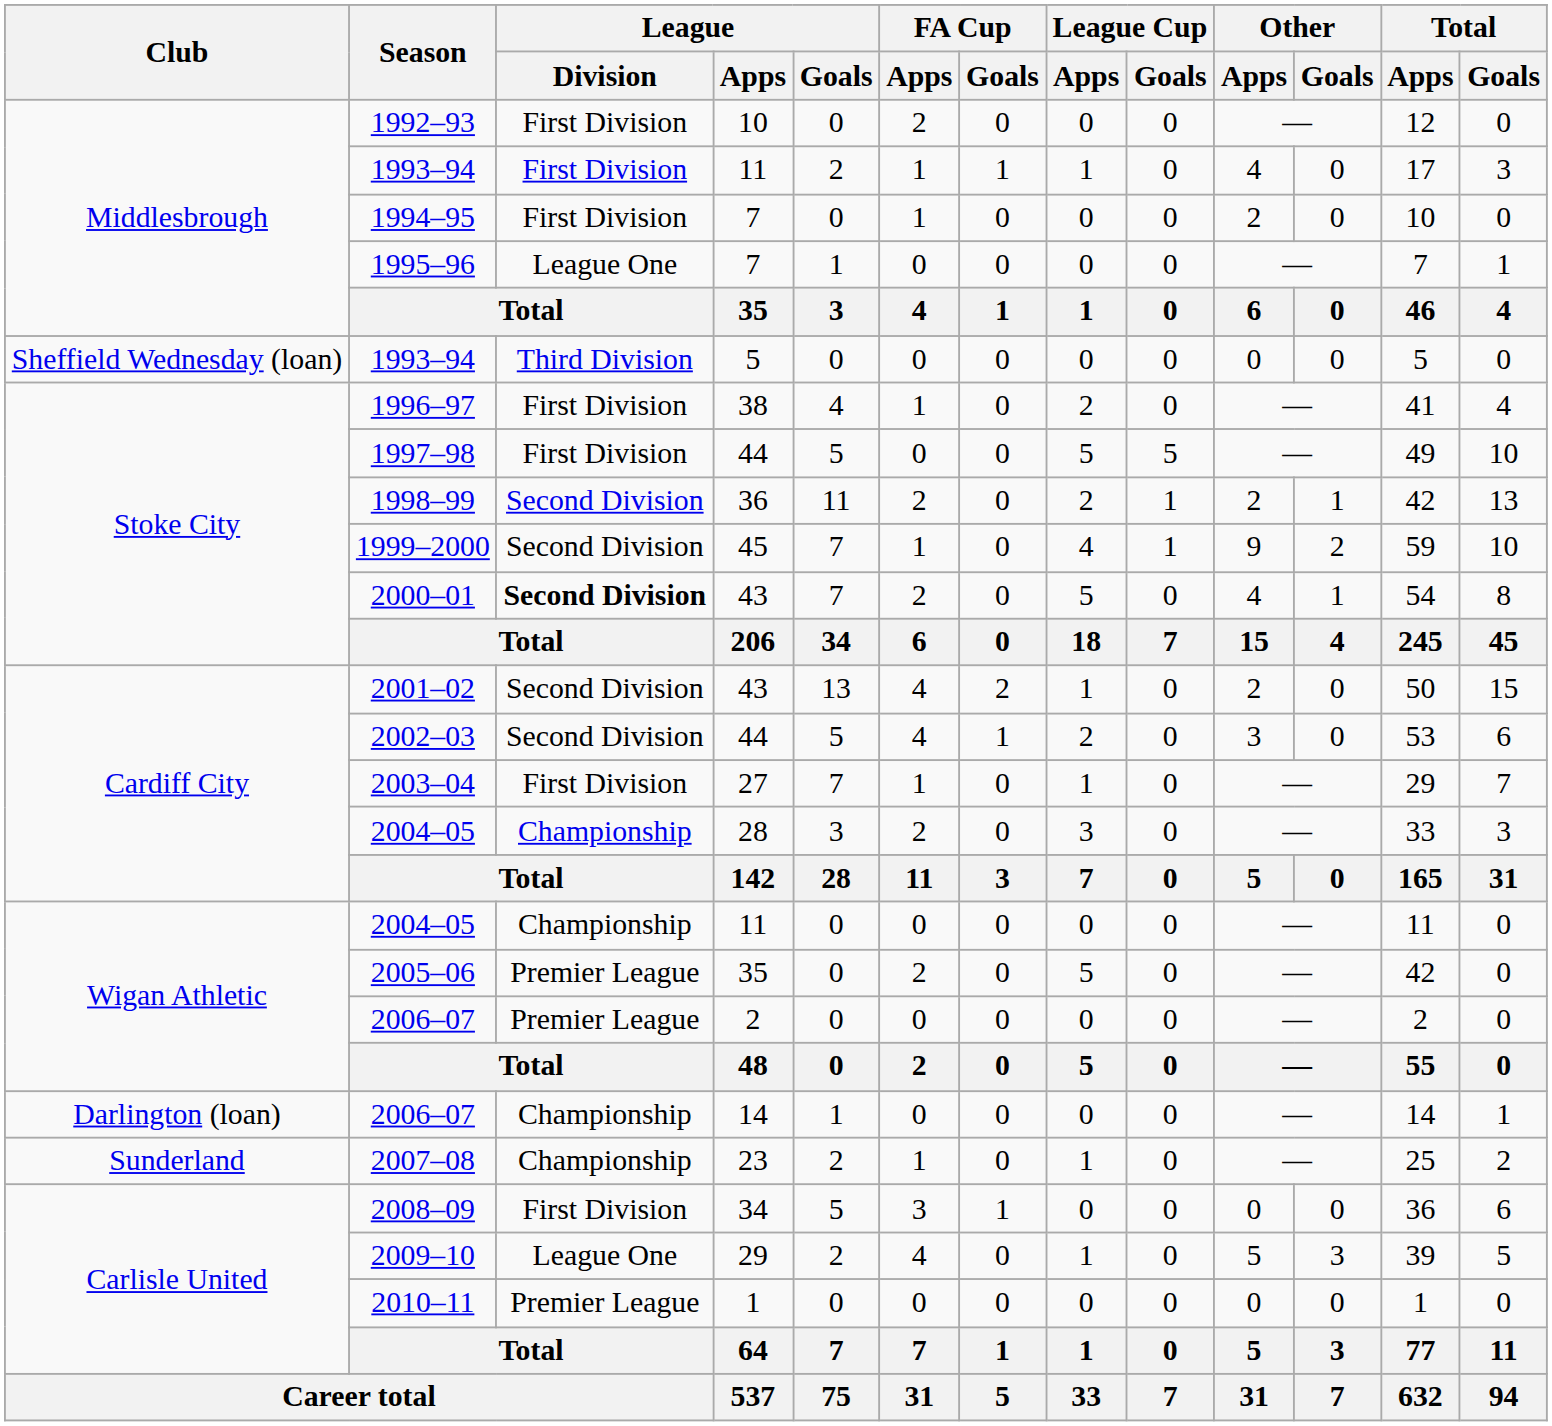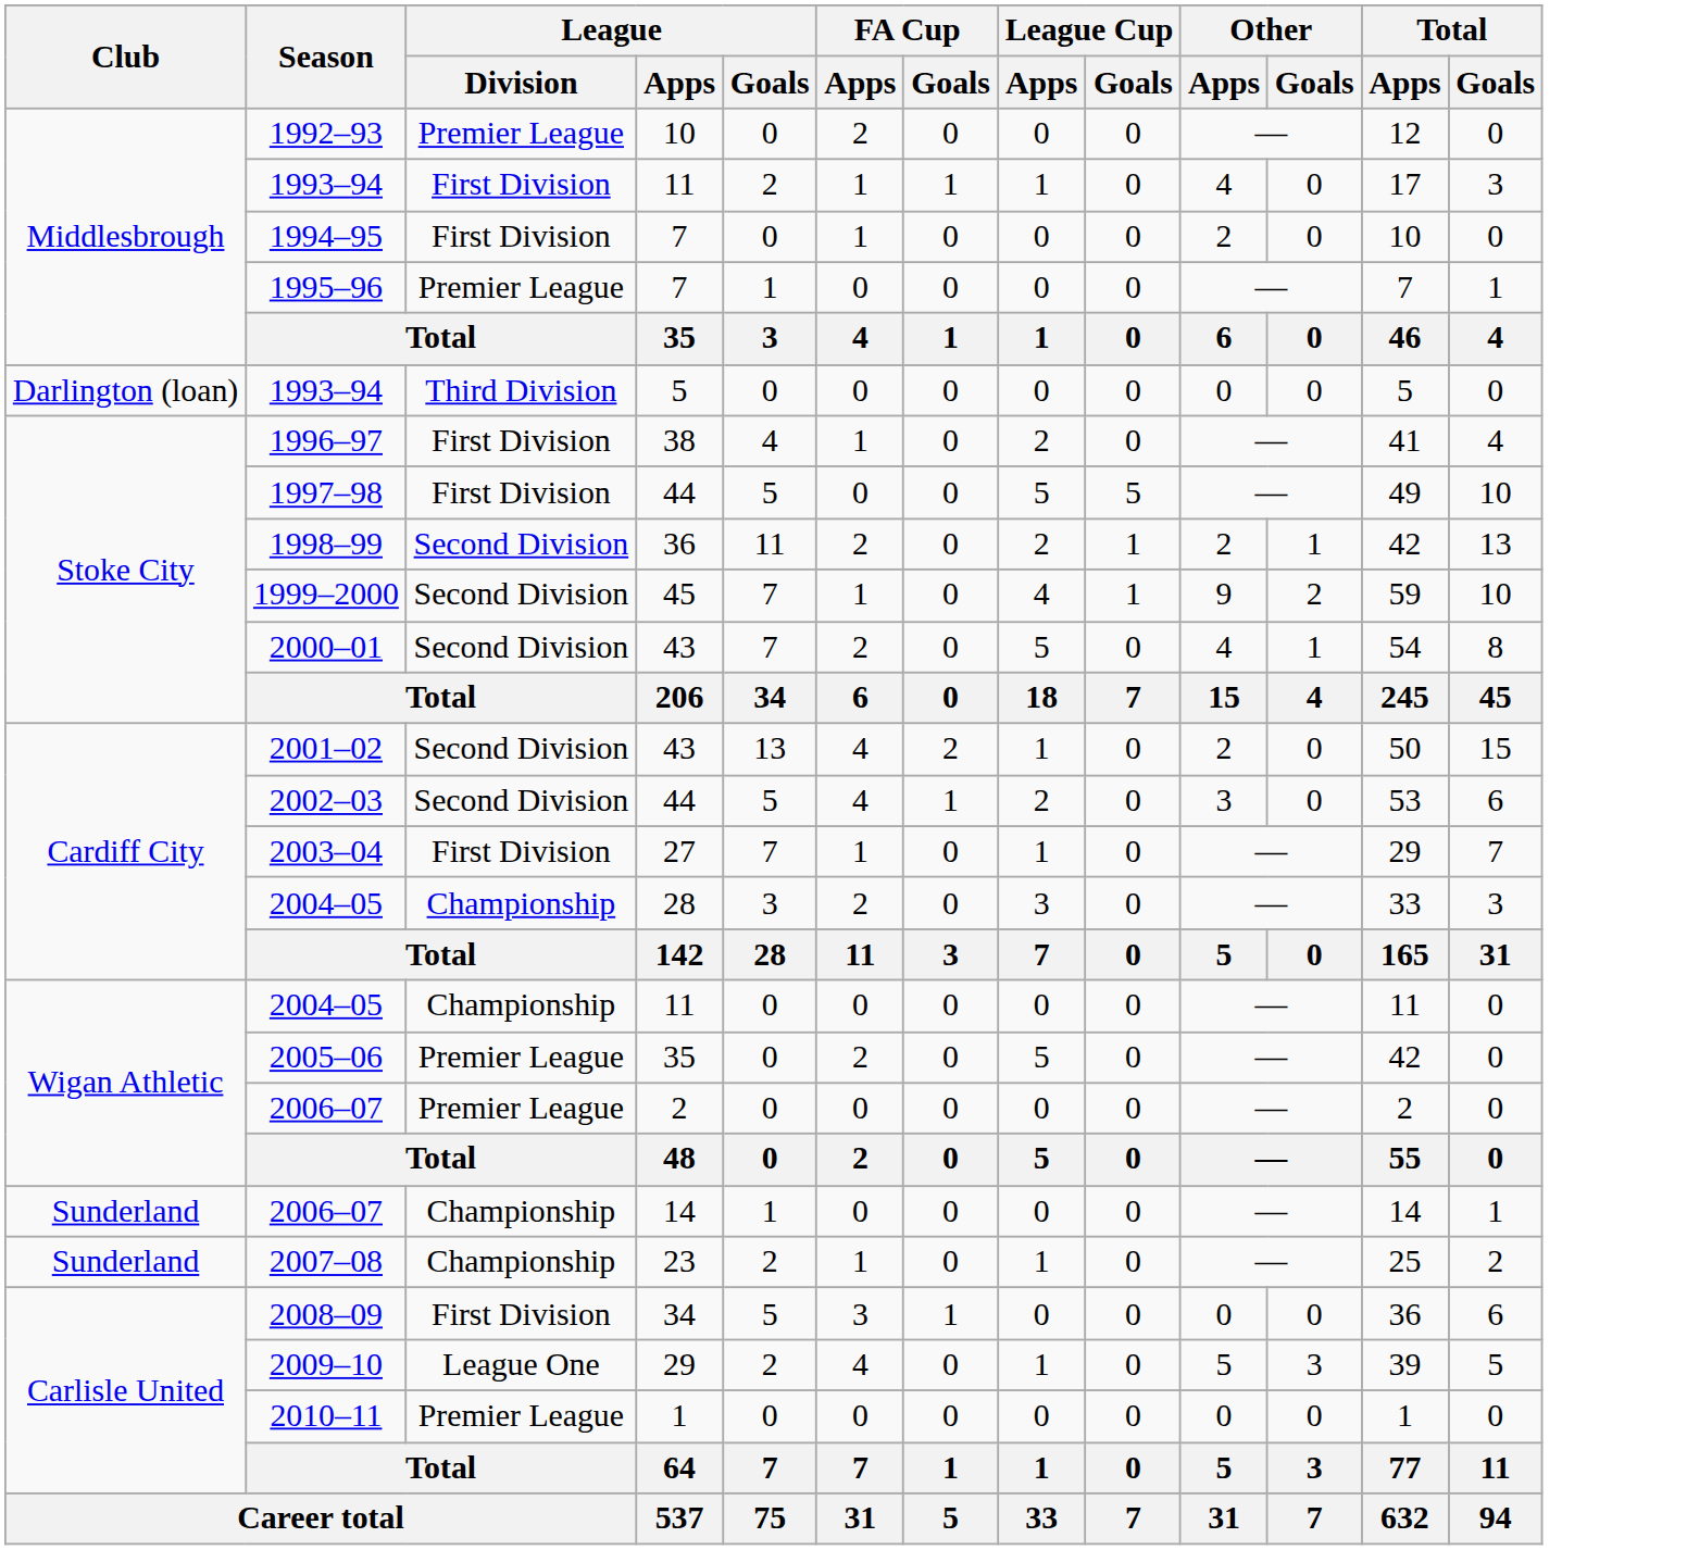 <table class="wikitable" style="text-align:center">
 <tr>
 <th rowspan="2">Club</th>
 <th rowspan="2">Season</th>
 <th colspan="3">League</th>
 <th colspan="2">FA Cup</th>
 <th colspan="2">League Cup</th>
 <th colspan="2">Other</th>
 <th colspan="2">Total</th>
 </tr>
 <tr>
 <th>Division</th>
 <th>Apps</th>
 <th>Goals</th>
 <th>Apps</th>
 <th>Goals</th>
 <th>Apps</th>
 <th>Goals</th>
 <th>Apps</th>
 <th>Goals</th>
 <th>Apps</th>
 <th>Goals</th>
 </tr>
 <tr>
 <td rowspan="5"><a href='#'>Middlesbrough</a></td>
 <td><a href='#'>1992–93</a></td>
-<td>First Division</td>
+<td><a href='#'>Premier League</a></td>
 <td>10</td>
 <td>0</td>
 <td>2</td>
 <td>0</td>
 <td>0</td>
 <td>0</td>
 <td colspan=2>—</td>
 <td>12</td>
 <td>0</td>
 </tr>
 <tr>
 <td><a href='#'>1993–94</a></td>
 <td><a href='#'>First Division</a></td>
 <td>11</td>
 <td>2</td>
 <td>1</td>
 <td>1</td>
 <td>1</td>
 <td>0</td>
 <td>4</td>
 <td>0</td>
 <td>17</td>
 <td>3</td>
 </tr>
 <tr>
 <td><a href='#'>1994–95</a></td>
 <td>First Division</td>
 <td>7</td>
 <td>0</td>
 <td>1</td>
 <td>0</td>
 <td>0</td>
 <td>0</td>
 <td>2</td>
 <td>0</td>
 <td>10</td>
 <td>0</td>
 </tr>
 <tr>
 <td><a href='#'>1995–96</a></td>
-<td>League One</td>
+<td>Premier League</td>
 <td>7</td>
 <td>1</td>
 <td>0</td>
 <td>0</td>
 <td>0</td>
 <td>0</td>
 <td colspan=2>—</td>
 <td>7</td>
 <td>1</td>
 </tr>
 <tr>
 <th colspan="2">Total</th>
 <th>35</th>
 <th>3</th>
 <th>4</th>
 <th>1</th>
 <th>1</th>
 <th>0</th>
 <th>6</th>
 <th>0</th>
 <th>46</th>
 <th>4</th>
 </tr>
 <tr>
-<td><a href='#'>Sheffield Wednesday</a> (loan)</td>
+<td><a href='#'>Darlington</a> (loan)</td>
 <td><a href='#'>1993–94</a></td>
 <td><a href='#'>Third Division</a></td>
 <td>5</td>
 <td>0</td>
 <td>0</td>
 <td>0</td>
 <td>0</td>
 <td>0</td>
 <td>0</td>
 <td>0</td>
 <td>5</td>
 <td>0</td>
 </tr>
 <tr>
 <td rowspan="6"><a href='#'>Stoke City</a></td>
 <td><a href='#'>1996–97</a></td>
 <td>First Division</td>
 <td>38</td>
 <td>4</td>
 <td>1</td>
 <td>0</td>
 <td>2</td>
 <td>0</td>
 <td colspan=2>—</td>
 <td>41</td>
 <td>4</td>
 </tr>
 <tr>
 <td><a href='#'>1997–98</a></td>
 <td>First Division</td>
 <td>44</td>
 <td>5</td>
 <td>0</td>
 <td>0</td>
 <td>5</td>
 <td>5</td>
 <td colspan=2>—</td>
 <td>49</td>
 <td>10</td>
 </tr>
 <tr>
 <td><a href='#'>1998–99</a></td>
 <td><a href='#'>Second Division</a></td>
 <td>36</td>
 <td>11</td>
 <td>2</td>
 <td>0</td>
 <td>2</td>
 <td>1</td>
 <td>2</td>
 <td>1</td>
 <td>42</td>
 <td>13</td>
 </tr>
 <tr>
 <td><a href='#'>1999–2000</a></td>
 <td>Second Division</td>
 <td>45</td>
 <td>7</td>
 <td>1</td>
 <td>0</td>
 <td>4</td>
 <td>1</td>
 <td>9</td>
 <td>2</td>
 <td>59</td>
 <td>10</td>
 </tr>
 <tr>
 <td><a href='#'>2000–01</a></td>
-<td><strong>Second Division</strong></td>
+<td>Second Division</td>
 <td>43</td>
 <td>7</td>
 <td>2</td>
 <td>0</td>
 <td>5</td>
 <td>0</td>
 <td>4</td>
 <td>1</td>
 <td>54</td>
 <td>8</td>
 </tr>
 <tr>
 <th colspan="2">Total</th>
 <th>206</th>
 <th>34</th>
 <th>6</th>
 <th>0</th>
 <th>18</th>
 <th>7</th>
 <th>15</th>
 <th>4</th>
 <th>245</th>
 <th>45</th>
 </tr>
 <tr>
 <td rowspan="5"><a href='#'>Cardiff City</a></td>
 <td><a href='#'>2001–02</a></td>
 <td>Second Division</td>
 <td>43</td>
 <td>13</td>
 <td>4</td>
 <td>2</td>
 <td>1</td>
 <td>0</td>
 <td>2</td>
 <td>0</td>
 <td>50</td>
 <td>15</td>
 </tr>
 <tr>
 <td><a href='#'>2002–03</a></td>
 <td>Second Division</td>
 <td>44</td>
 <td>5</td>
 <td>4</td>
 <td>1</td>
 <td>2</td>
 <td>0</td>
 <td>3</td>
 <td>0</td>
 <td>53</td>
 <td>6</td>
 </tr>
 <tr>
 <td><a href='#'>2003–04</a></td>
 <td>First Division</td>
 <td>27</td>
 <td>7</td>
 <td>1</td>
 <td>0</td>
 <td>1</td>
 <td>0</td>
 <td colspan=2>—</td>
 <td>29</td>
 <td>7</td>
 </tr>
 <tr>
 <td><a href='#'>2004–05</a></td>
 <td><a href='#'>Championship</a></td>
 <td>28</td>
 <td>3</td>
 <td>2</td>
 <td>0</td>
 <td>3</td>
 <td>0</td>
 <td colspan=2>—</td>
 <td>33</td>
 <td>3</td>
 </tr>
 <tr>
 <th colspan="2">Total</th>
 <th>142</th>
 <th>28</th>
 <th>11</th>
 <th>3</th>
 <th>7</th>
 <th>0</th>
 <th>5</th>
 <th>0</th>
 <th>165</th>
 <th>31</th>
 </tr>
 <tr>
 <td rowspan="4"><a href='#'>Wigan Athletic</a></td>
 <td><a href='#'>2004–05</a></td>
 <td>Championship</td>
 <td>11</td>
 <td>0</td>
 <td>0</td>
 <td>0</td>
 <td>0</td>
 <td>0</td>
 <td colspan=2>—</td>
 <td>11</td>
 <td>0</td>
 </tr>
 <tr>
 <td><a href='#'>2005–06</a></td>
 <td>Premier League</td>
 <td>35</td>
 <td>0</td>
 <td>2</td>
 <td>0</td>
 <td>5</td>
 <td>0</td>
 <td colspan=2>—</td>
 <td>42</td>
 <td>0</td>
 </tr>
 <tr>
 <td><a href='#'>2006–07</a></td>
 <td>Premier League</td>
 <td>2</td>
 <td>0</td>
 <td>0</td>
 <td>0</td>
 <td>0</td>
 <td>0</td>
 <td colspan=2>—</td>
 <td>2</td>
 <td>0</td>
 </tr>
 <tr>
 <th colspan="2">Total</th>
 <th>48</th>
 <th>0</th>
 <th>2</th>
 <th>0</th>
 <th>5</th>
 <th>0</th>
 <th colspan=2>—</th>
 <th>55</th>
 <th>0</th>
 </tr>
 <tr>
-<td><a href='#'>Darlington</a> (loan)</td>
+<td><a href='#'>Sunderland</a></td>
 <td><a href='#'>2006–07</a></td>
 <td>Championship</td>
 <td>14</td>
 <td>1</td>
 <td>0</td>
 <td>0</td>
 <td>0</td>
 <td>0</td>
 <td colspan=2>—</td>
 <td>14</td>
 <td>1</td>
 </tr>
 <tr>
 <td><a href='#'>Sunderland</a></td>
 <td><a href='#'>2007–08</a></td>
 <td>Championship</td>
 <td>23</td>
 <td>2</td>
 <td>1</td>
 <td>0</td>
 <td>1</td>
 <td>0</td>
 <td colspan=2>—</td>
 <td>25</td>
 <td>2</td>
 </tr>
 <tr>
 <td rowspan="4"><a href='#'>Carlisle United</a></td>
 <td><a href='#'>2008–09</a></td>
 <td>First Division</td>
 <td>34</td>
 <td>5</td>
 <td>3</td>
 <td>1</td>
 <td>0</td>
 <td>0</td>
 <td>0</td>
 <td>0</td>
 <td>36</td>
 <td>6</td>
 </tr>
 <tr>
 <td><a href='#'>2009–10</a></td>
 <td>League One</td>
 <td>29</td>
 <td>2</td>
 <td>4</td>
 <td>0</td>
 <td>1</td>
 <td>0</td>
 <td>5</td>
 <td>3</td>
 <td>39</td>
 <td>5</td>
 </tr>
 <tr>
 <td><a href='#'>2010–11</a></td>
 <td>Premier League</td>
 <td>1</td>
 <td>0</td>
 <td>0</td>
 <td>0</td>
 <td>0</td>
 <td>0</td>
 <td>0</td>
 <td>0</td>
 <td>1</td>
 <td>0</td>
 </tr>
 <tr>
 <th colspan="2">Total</th>
 <th>64</th>
 <th>7</th>
 <th>7</th>
 <th>1</th>
 <th>1</th>
 <th>0</th>
 <th>5</th>
 <th>3</th>
 <th>77</th>
 <th>11</th>
 </tr>
 <tr>
 <th colspan="3">Career total</th>
 <th>537</th>
 <th>75</th>
 <th>31</th>
 <th>5</th>
 <th>33</th>
 <th>7</th>
 <th>31</th>
 <th>7</th>
 <th>632</th>
 <th>94</th>
 </tr>
 </table>
